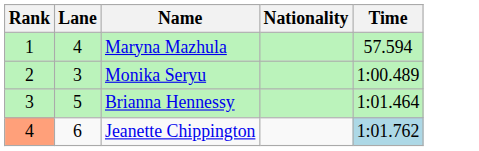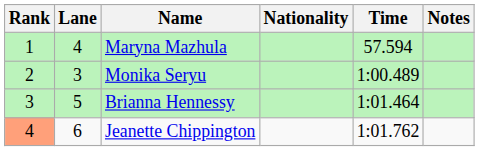 <table class="wikitable" style="text-align:center;">
 <tr>
 <th>Rank</th>
 <th>Lane</th>
 <th>Name</th>
 <th>Nationality</th>
 <th>Time</th>
+<th>Notes</th>
 </tr>
 <tr bgcolor=bbf3bb>
 <td>1</td>
 <td>4</td>
 <td align=left><a href='#'>Maryna Mazhula</a></td>
 <td align=left></td>
 <td>57.594</td>
+<td></td>
 </tr>
 <tr bgcolor=bbf3bb>
 <td>2</td>
 <td>3</td>
 <td align=left><a href='#'>Monika Seryu</a></td>
 <td align=left></td>
 <td>1:00.489</td>
+<td></td>
 </tr>
 <tr bgcolor=bbf3bb>
 <td>3</td>
 <td>5</td>
 <td align=left><a href='#'>Brianna Hennessy</a></td>
 <td align=left></td>
 <td>1:01.464</td>
+<td></td>
 </tr>
 <tr>
 <td style="background: lightsalmon;">4</td>
 <td>6</td>
 <td align=left><a href='#'>Jeanette Chippington</a></td>
 <td align=left></td>
-<td style="background: lightblue;">1:01.762</td>
+<td>1:01.762</td>
+<td></td>
 </tr>
 </table>
